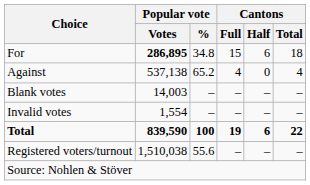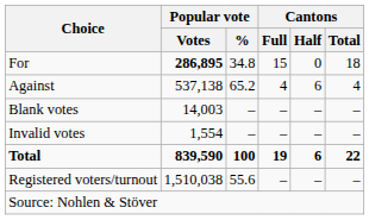 <table class=wikitable style=text-align:right>
 <tr>
 <th rowspan=2>Choice</th>
 <th colspan=2>Popular vote</th>
 <th colspan=3>Cantons</th>
 </tr>
 <tr>
 <th>Votes</th>
 <th>%</th>
 <th>Full</th>
 <th>Half</th>
 <th>Total</th>
 </tr>
 <tr>
 <td align=left>For</td>
 <td><strong>286,895</strong></td>
 <td>34.8</td>
 <td>15</td>
-<td>6</td>
+<td>0</td>
 <td>18</td>
 </tr>
 <tr>
 <td align=left>Against</td>
 <td>537,138</td>
 <td>65.2</td>
 <td>4</td>
-<td>0</td>
+<td>6</td>
 <td>4</td>
 </tr>
 <tr>
 <td align=left>Blank votes</td>
 <td>14,003</td>
 <td>–</td>
 <td>–</td>
 <td>–</td>
 <td>–</td>
 </tr>
 <tr>
 <td align=left>Invalid votes</td>
 <td>1,554</td>
 <td>–</td>
 <td>–</td>
 <td>–</td>
 <td>–</td>
 </tr>
 <tr>
 <td align=left><strong>Total</strong></td>
 <td><strong>839,590</strong></td>
 <td><strong>100</strong></td>
 <td><strong>19</strong></td>
 <td><strong>6</strong></td>
 <td><strong>22</strong></td>
 </tr>
 <tr>
 <td align=left>Registered voters/turnout</td>
 <td>1,510,038</td>
 <td>55.6</td>
 <td>–</td>
 <td>–</td>
 <td>–</td>
 </tr>
 <tr>
 <td align=left colspan=6>Source: Nohlen & Stöver</td>
 </tr>
 </table>
